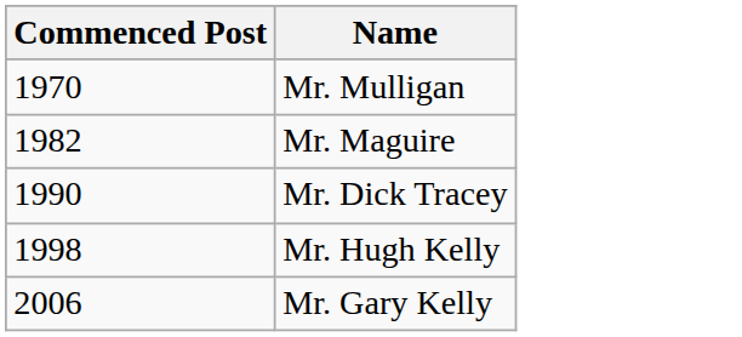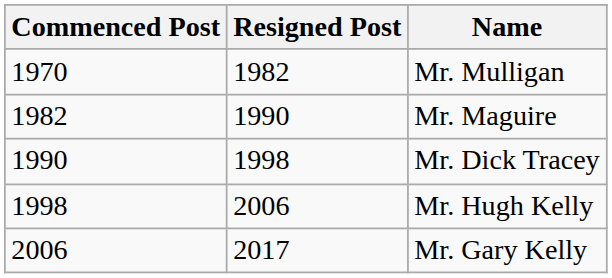 <table class="wikitable">
 <tr>
 <th><strong>Commenced Post</strong></th>
+<th><strong>Resigned Post</strong></th>
 <th><strong>Name</strong></th>
 </tr>
 <tr>
 <td>1970</td>
+<td>1982</td>
 <td>Mr. Mulligan</td>
 </tr>
 <tr>
 <td>1982</td>
+<td>1990</td>
 <td>Mr. Maguire</td>
 </tr>
 <tr>
 <td>1990</td>
+<td>1998</td>
 <td>Mr. Dick Tracey</td>
 </tr>
 <tr>
 <td>1998</td>
+<td>2006</td>
 <td>Mr. Hugh Kelly</td>
 </tr>
 <tr>
 <td>2006</td>
+<td>2017</td>
 <td>Mr. Gary Kelly</td>
 </tr>
 </table>
